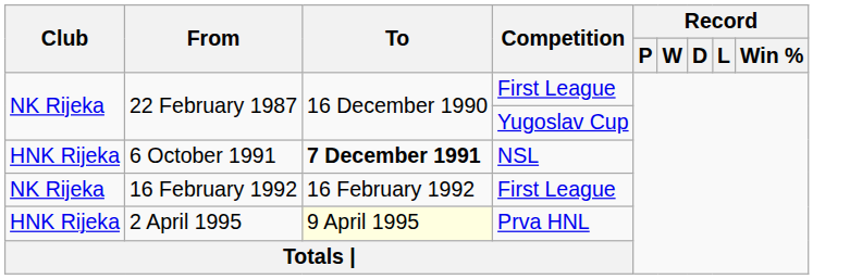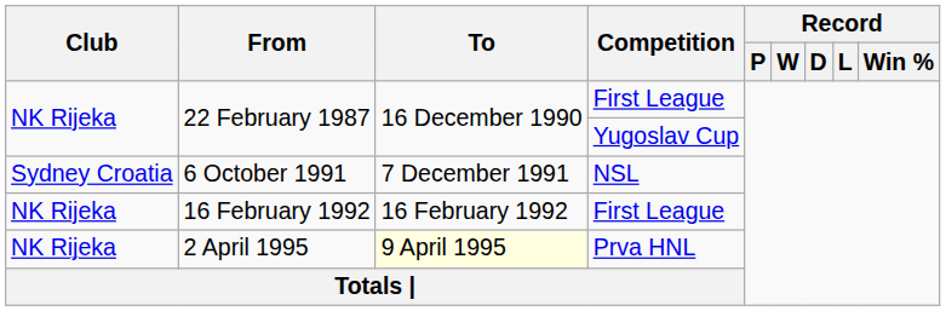 <table class="wikitable" style="text-align: center">
 <tr>
 <th rowspan=2>Club</th>
 <th rowspan=2>From</th>
 <th rowspan=2>To</th>
 <th rowspan=2>Competition</th>
 <th colspan=5>Record</th>
 </tr>
 <tr>
 <th>P</th>
 <th>W</th>
 <th>D</th>
 <th>L</th>
 <th>Win %</th>
 </tr>
 <tr>
 <td rowspan=2 align=left><a href='#'>NK Rijeka</a></td>
 <td rowspan=2 align=left>22 February 1987</td>
 <td rowspan=2 align=left>16 December 1990</td>
 <td align=left><a href='#'>First League</a><br></td>
 </tr>
 <tr>
 <td align=left><a href='#'>Yugoslav Cup</a><br></td>
 </tr>
 <tr>
-<td rowspan=1 align=left><a href='#'>HNK Rijeka</a></td>
+<td rowspan=1 align=left><a href='#'>Sydney Croatia</a></td>
 <td rowspan=1 align=left>6 October 1991</td>
-<td rowspan=1 align=left><strong>7 December 1991</strong></td>
+<td rowspan=1 align=left>7 December 1991</td>
 <td align=left><a href='#'>NSL</a><br></td>
 </tr>
 <tr>
 <td rowspan=1 align=left><a href='#'>NK Rijeka</a></td>
 <td rowspan=1 align=left>16 February 1992</td>
 <td rowspan=1 align=left>16 February 1992</td>
 <td align=left><a href='#'>First League</a><br></td>
 </tr>
 <tr>
-<td rowspan=1 align=left><a href='#'>HNK Rijeka</a></td>
+<td rowspan=1 align=left><a href='#'>NK Rijeka</a></td>
 <td rowspan=1 align=left>2 April 1995</td>
 <td rowspan=1 align=left style="background: lightyellow;">9 April 1995</td>
 <td align=left><a href='#'>Prva HNL</a><br></td>
 </tr>
 <tr>
 <th colspan="4">Totals |</th>
 </tr>
 </table>
